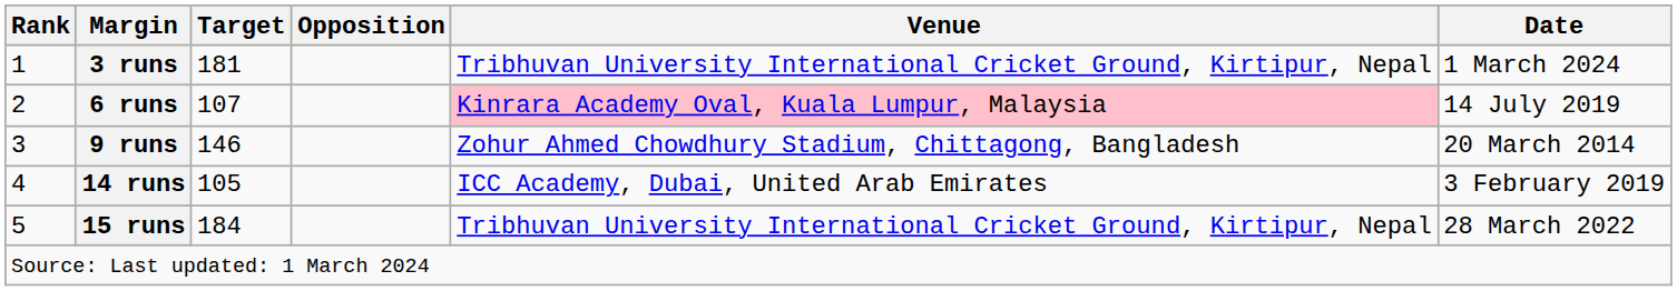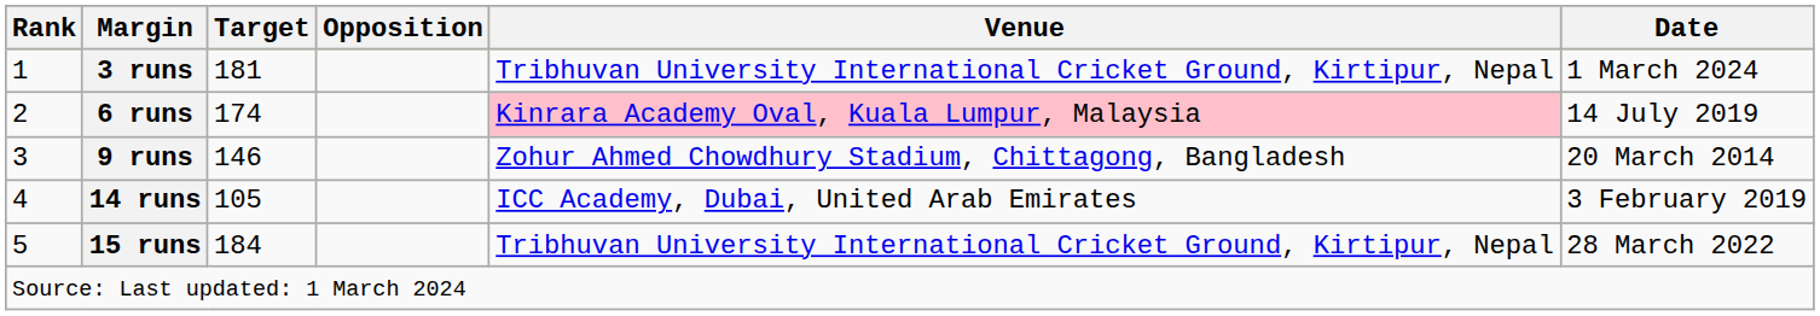 <table class="wikitable">
 <tr style="background:#bdb76b;">
 <th>Rank</th>
 <th>Margin</th>
 <th>Target</th>
 <th>Opposition</th>
 <th>Venue</th>
 <th>Date</th>
 </tr>
 <tr>
 <td>1</td>
 <th>3 runs</th>
 <td>181</td>
 <td></td>
 <td><a href='#'>Tribhuvan University International Cricket Ground</a>, <a href='#'>Kirtipur</a>, Nepal</td>
 <td>1 March 2024</td>
 </tr>
 <tr>
 <td>2</td>
 <th>6 runs</th>
-<td>107</td>
+<td>174</td>
 <td></td>
 <td style="background: pink;"><a href='#'>Kinrara Academy Oval</a>, <a href='#'>Kuala Lumpur</a>, Malaysia</td>
 <td>14 July 2019</td>
 </tr>
 <tr>
 <td>3</td>
 <th>9 runs</th>
 <td>146</td>
 <td></td>
 <td><a href='#'>Zohur Ahmed Chowdhury Stadium</a>, <a href='#'>Chittagong</a>, Bangladesh</td>
 <td>20 March 2014</td>
 </tr>
 <tr>
 <td>4</td>
 <th>14 runs</th>
 <td>105</td>
 <td></td>
 <td><a href='#'>ICC Academy</a>, <a href='#'>Dubai</a>, United Arab Emirates</td>
 <td>3 February 2019</td>
 </tr>
 <tr>
 <td>5</td>
 <th>15 runs</th>
 <td>184</td>
 <td></td>
 <td><a href='#'>Tribhuvan University International Cricket Ground</a>, <a href='#'>Kirtipur</a>, Nepal</td>
 <td>28 March 2022</td>
 </tr>
 <tr>
 <td colspan="6" style="text-align:left;"><small>Source:  Last updated: 1 March 2024</small></td>
 </tr>
 </table>
